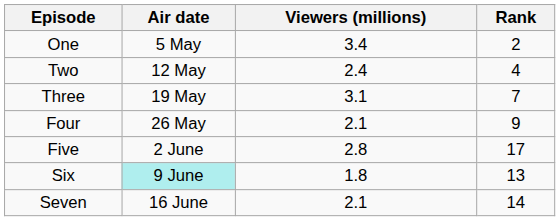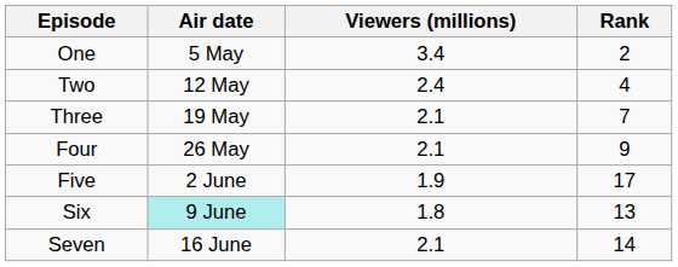 <table class="wikitable"  style="width:60%; text-align:center;">
 <tr>
 <th>Episode</th>
 <th>Air date</th>
 <th>Viewers (millions)</th>
 <th>Rank</th>
 </tr>
 <tr>
 <td>One</td>
 <td>5 May</td>
 <td>3.4</td>
 <td>2</td>
 </tr>
 <tr>
 <td>Two</td>
 <td>12 May</td>
 <td>2.4</td>
 <td>4</td>
 </tr>
 <tr>
 <td>Three</td>
 <td>19 May</td>
-<td>3.1</td>
+<td>2.1</td>
 <td>7</td>
 </tr>
 <tr>
 <td>Four</td>
 <td>26 May</td>
 <td>2.1</td>
 <td>9</td>
 </tr>
 <tr>
 <td>Five</td>
 <td>2 June</td>
-<td>2.8</td>
+<td>1.9</td>
 <td>17</td>
 </tr>
 <tr>
 <td>Six</td>
 <td style="background: paleturquoise;">9 June</td>
 <td>1.8</td>
 <td>13</td>
 </tr>
 <tr>
 <td>Seven</td>
 <td>16 June</td>
 <td>2.1</td>
 <td>14</td>
 </tr>
 </table>
